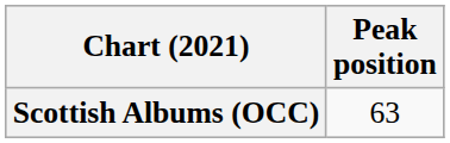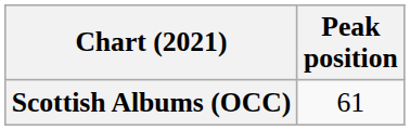 <table class="wikitable sortable plainrowheaders" style="text-align:center">
 <tr>
 <th scope="col">Chart (2021)</th>
 <th scope="col">Peak<br>position</th>
 </tr>
 <tr>
 <th scope="row">Scottish Albums (OCC)</th>
-<td>63</td>
+<td>61</td>
 </tr>
 </table>
